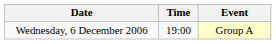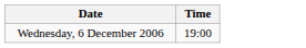 <table class = "wikitable" style="text-align:center;">
 <tr>
 <th width=220>Date</th>
 <th width=50>Time</th>
-<th width=100>Event</th>
 </tr>
 <tr>
 <td>Wednesday, 6 December 2006</td>
 <td>19:00</td>
-<td bgcolor=ffffcc>Group A</td>
 </tr>
 </table>
